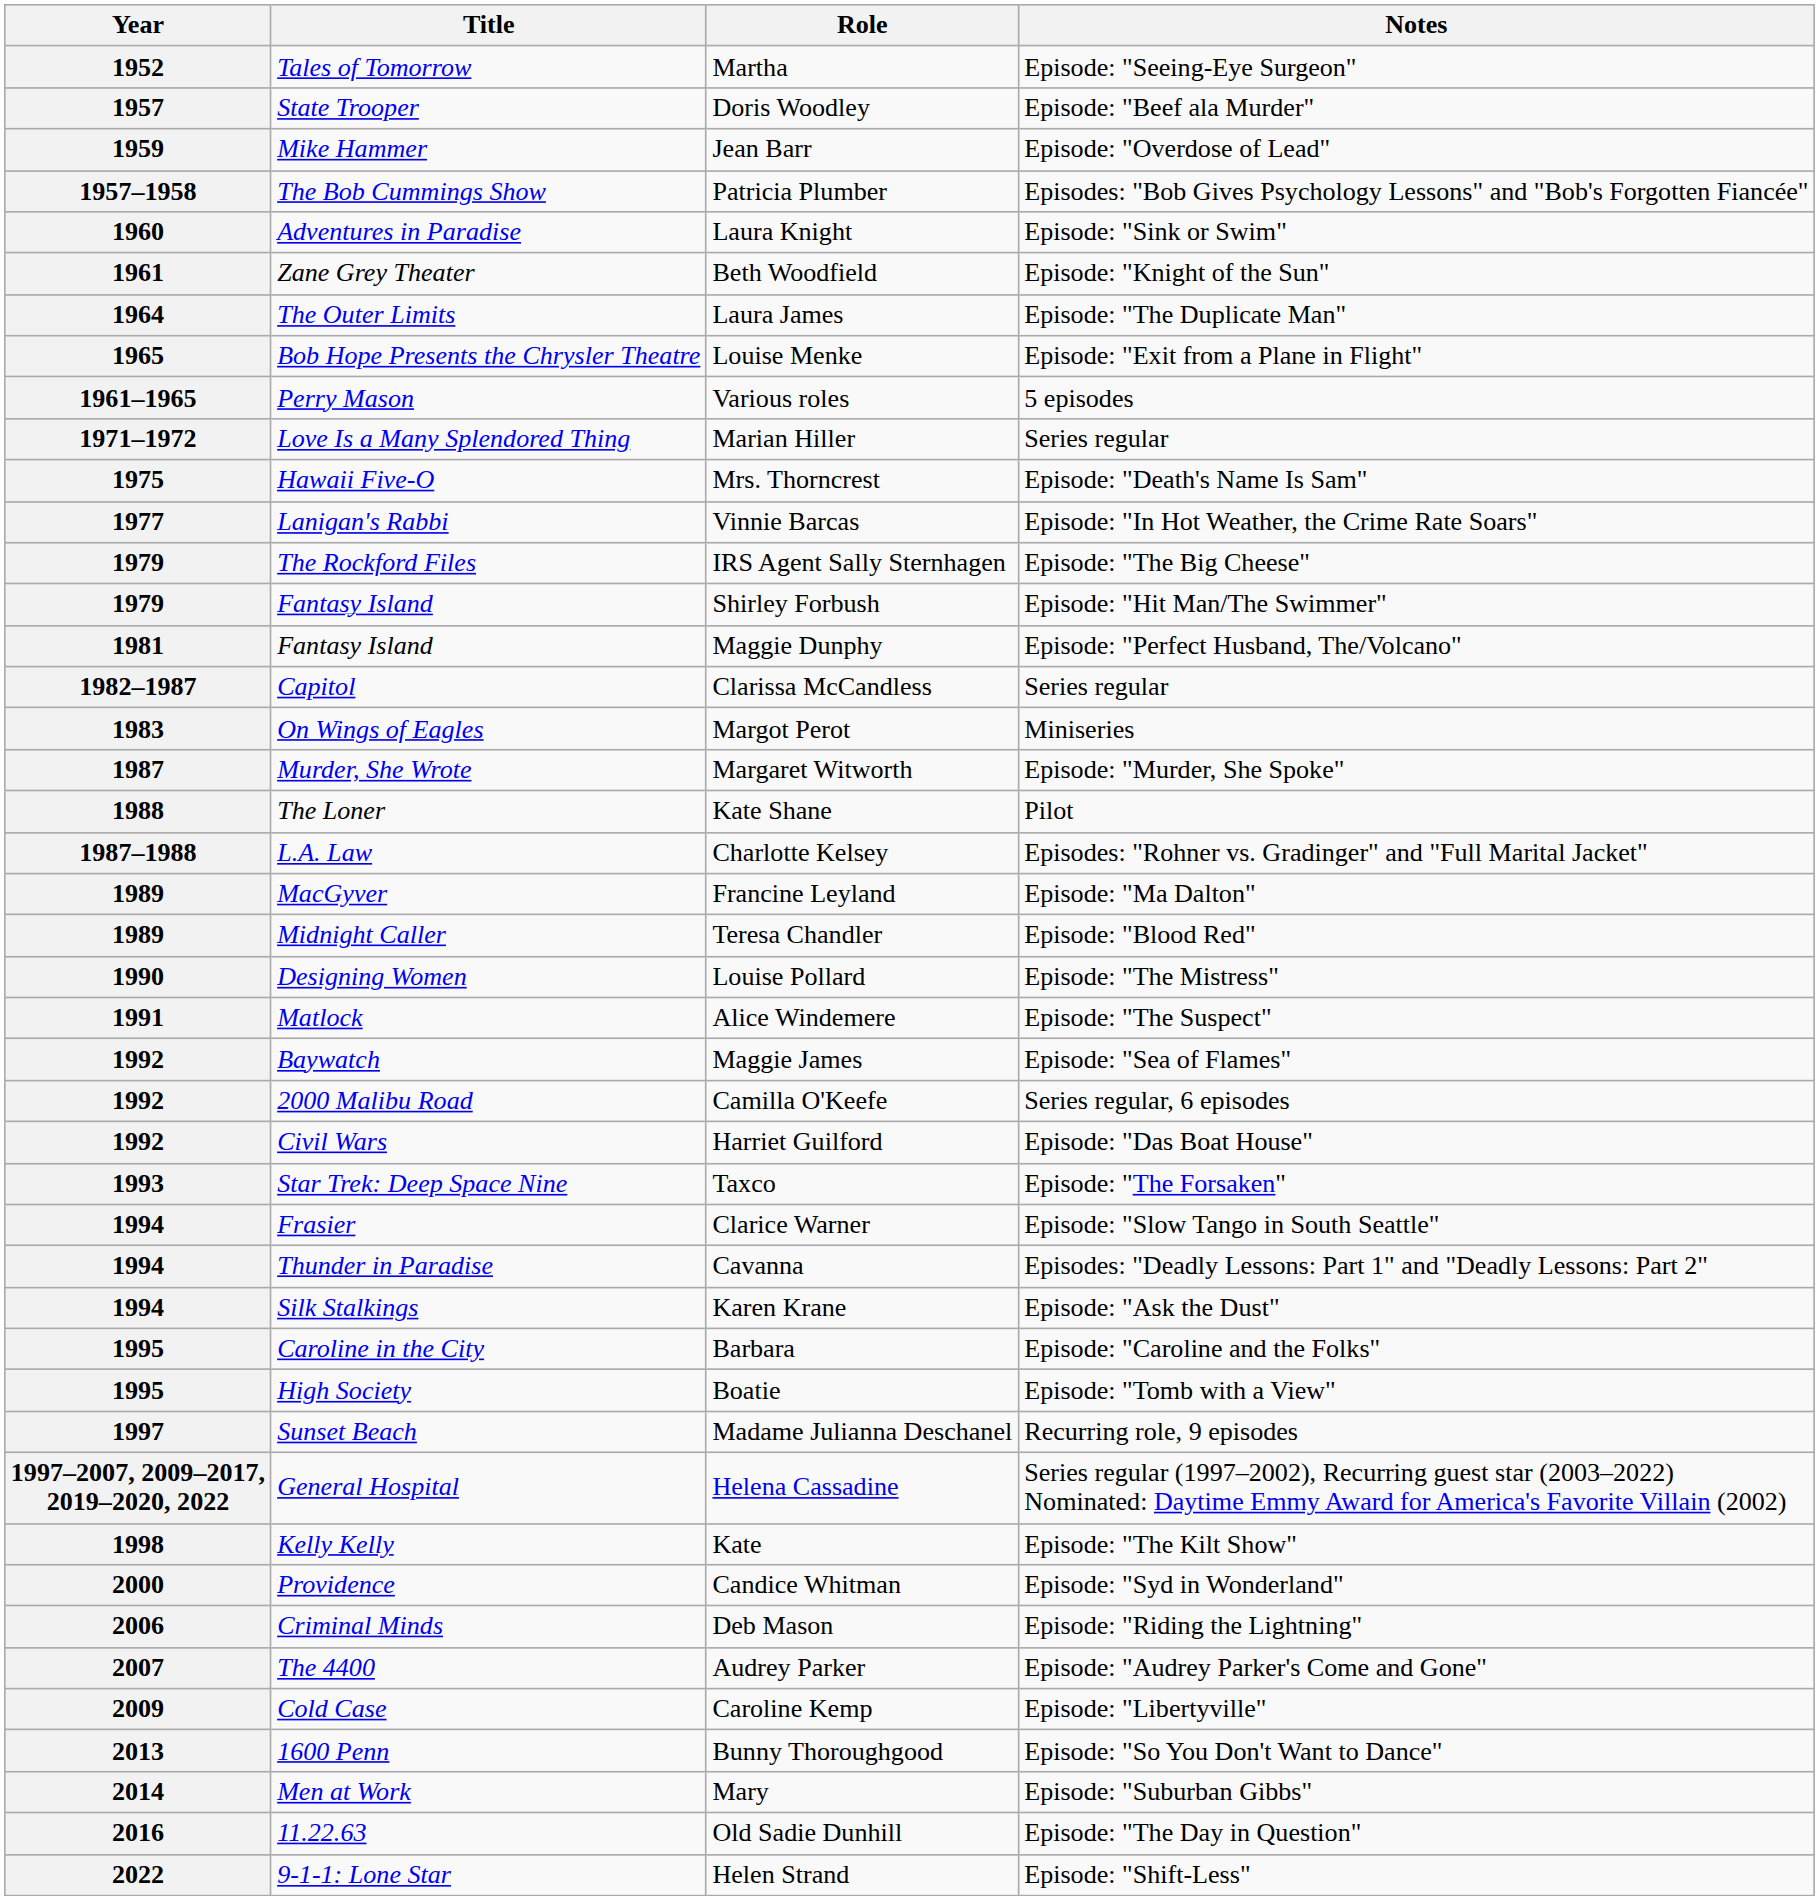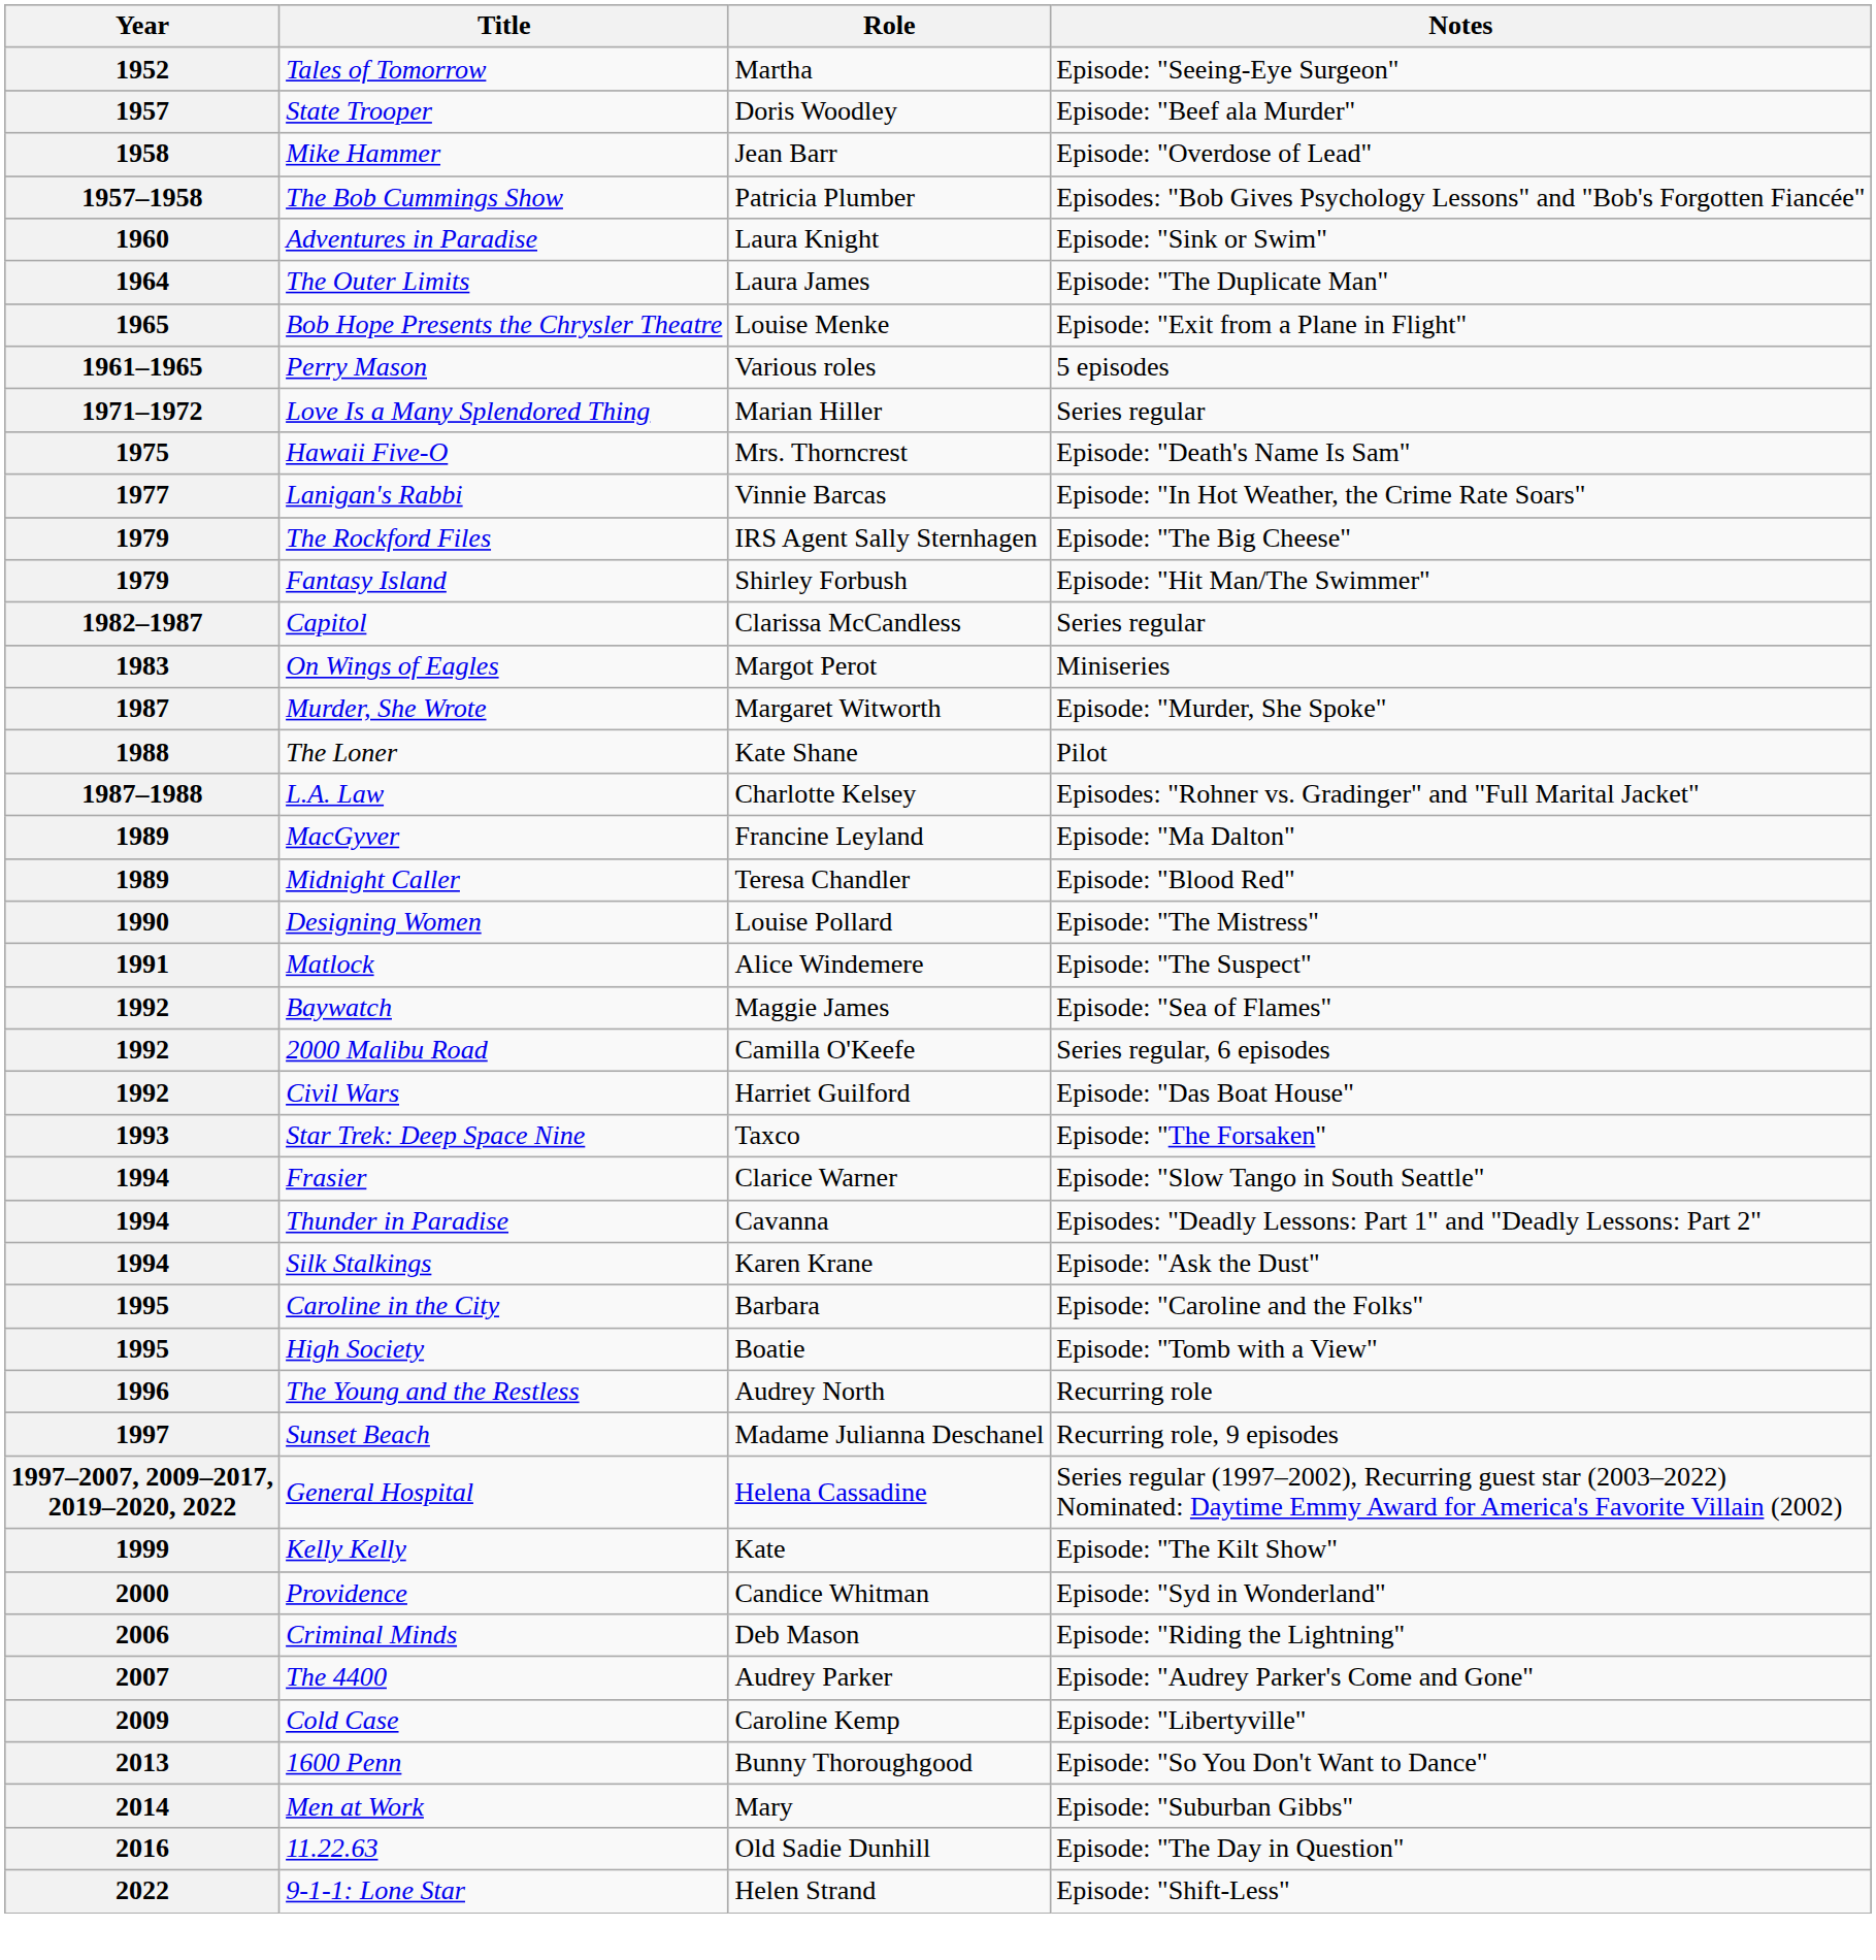 <table class="wikitable sortable plainrowheaders">
 <tr>
 <th>Year</th>
 <th>Title</th>
 <th>Role</th>
 <th>Notes</th>
 </tr>
 <tr>
 <th scope="row">1952</th>
 <td><em><a href='#'>Tales of Tomorrow</a></em></td>
 <td>Martha</td>
 <td>Episode: "Seeing-Eye Surgeon"</td>
 </tr>
 <tr>
 <th scope="row">1957</th>
 <td><em><a href='#'>State Trooper</a></em></td>
 <td>Doris Woodley</td>
 <td>Episode: "Beef ala Murder"</td>
 </tr>
 <tr>
-<th scope="row">1959</th>
+<th scope="row">1958</th>
 <td><em><a href='#'>Mike Hammer</a></em></td>
 <td>Jean Barr</td>
 <td>Episode: "Overdose of Lead"</td>
 </tr>
 <tr>
 <th scope="row">1957–1958</th>
 <td><em><a href='#'>The Bob Cummings Show</a></em></td>
 <td>Patricia Plumber</td>
 <td>Episodes: "Bob Gives Psychology Lessons" and "Bob's Forgotten Fiancée"</td>
 </tr>
 <tr>
 <th scope="row">1960</th>
 <td><em><a href='#'>Adventures in Paradise</a></em></td>
 <td>Laura Knight</td>
 <td>Episode: "Sink or Swim"</td>
-</tr>
-<tr>
-<th scope="row">1961</th>
-<td><em>Zane Grey Theater</em></td>
-<td>Beth Woodfield</td>
-<td>Episode: "Knight of the Sun"</td>
 </tr>
 <tr>
 <th scope="row">1964</th>
 <td><em><a href='#'>The Outer Limits</a> </em></td>
 <td>Laura James</td>
 <td>Episode: "The Duplicate Man"</td>
 </tr>
 <tr>
 <th scope="row">1965</th>
 <td><em><a href='#'>Bob Hope Presents the Chrysler Theatre</a></em></td>
 <td>Louise Menke</td>
 <td>Episode: "Exit from a Plane in Flight"</td>
 </tr>
 <tr>
 <th scope="row">1961–1965</th>
 <td><em><a href='#'>Perry Mason</a></em></td>
 <td>Various roles</td>
 <td>5 episodes</td>
 </tr>
 <tr>
 <th scope="row">1971–1972</th>
 <td><em><a href='#'>Love Is a Many Splendored Thing</a></em></td>
 <td>Marian Hiller</td>
 <td>Series regular</td>
 </tr>
 <tr>
 <th scope="row">1975</th>
 <td><em><a href='#'>Hawaii Five-O</a></em></td>
 <td>Mrs. Thorncrest</td>
 <td>Episode: "Death's Name Is Sam"</td>
 </tr>
 <tr>
 <th scope="row">1977</th>
 <td><em><a href='#'>Lanigan's Rabbi</a></em></td>
 <td>Vinnie Barcas</td>
 <td>Episode: "In Hot Weather, the Crime Rate Soars"</td>
 </tr>
 <tr>
 <th scope="row">1979</th>
 <td><em><a href='#'>The Rockford Files</a></em></td>
 <td>IRS Agent Sally Sternhagen</td>
 <td>Episode: "The Big Cheese"</td>
 </tr>
 <tr>
 <th scope="row">1979</th>
 <td><em><a href='#'>Fantasy Island</a></em></td>
 <td>Shirley Forbush</td>
 <td>Episode: "Hit Man/The Swimmer"</td>
-</tr>
-<tr>
-<th scope="row">1981</th>
-<td><em>Fantasy Island</em></td>
-<td>Maggie Dunphy</td>
-<td>Episode: "Perfect Husband, The/Volcano"</td>
 </tr>
 <tr>
 <th scope="row">1982–1987</th>
 <td><em><a href='#'>Capitol</a></em></td>
 <td>Clarissa McCandless</td>
 <td>Series regular</td>
 </tr>
 <tr>
 <th scope="row">1983</th>
 <td><em><a href='#'>On Wings of Eagles</a></em></td>
 <td>Margot Perot</td>
 <td>Miniseries</td>
 </tr>
 <tr>
 <th scope="row">1987</th>
 <td><em><a href='#'>Murder, She Wrote</a></em></td>
 <td>Margaret Witworth</td>
 <td>Episode: "Murder, She Spoke"</td>
 </tr>
 <tr>
 <th scope="row">1988</th>
 <td><em>The Loner </em></td>
 <td>Kate Shane</td>
 <td>Pilot</td>
 </tr>
 <tr>
 <th scope="row">1987–1988</th>
 <td><em><a href='#'>L.A. Law</a></em></td>
 <td>Charlotte Kelsey</td>
 <td>Episodes: "Rohner vs. Gradinger" and "Full Marital Jacket"</td>
 </tr>
 <tr>
 <th scope="row">1989</th>
 <td><em><a href='#'>MacGyver</a></em></td>
 <td>Francine Leyland</td>
 <td>Episode: "Ma Dalton"</td>
 </tr>
 <tr>
 <th scope="row">1989</th>
 <td><em><a href='#'>Midnight Caller</a></em></td>
 <td>Teresa Chandler</td>
 <td>Episode: "Blood Red"</td>
 </tr>
 <tr>
 <th scope="row">1990</th>
 <td><em><a href='#'>Designing Women</a></em></td>
 <td>Louise Pollard</td>
 <td>Episode: "The Mistress"</td>
 </tr>
 <tr>
 <th scope="row">1991</th>
 <td><em><a href='#'>Matlock</a></em></td>
 <td>Alice Windemere</td>
 <td>Episode: "The Suspect"</td>
 </tr>
 <tr>
 <th scope="row">1992</th>
 <td><em><a href='#'>Baywatch</a></em></td>
 <td>Maggie James</td>
 <td>Episode: "Sea of Flames"</td>
 </tr>
 <tr>
 <th scope="row">1992</th>
 <td><em><a href='#'>2000 Malibu Road</a></em></td>
 <td>Camilla O'Keefe</td>
 <td>Series regular, 6 episodes</td>
 </tr>
 <tr>
 <th scope="row">1992</th>
 <td><em><a href='#'>Civil Wars</a></em></td>
 <td>Harriet Guilford</td>
 <td>Episode: "Das Boat House"</td>
 </tr>
 <tr>
 <th scope="row">1993</th>
 <td><em><a href='#'>Star Trek: Deep Space Nine</a></em></td>
 <td>Taxco</td>
 <td>Episode: "<a href='#'>The Forsaken</a>"</td>
 </tr>
 <tr>
 <th scope="row">1994</th>
 <td><em><a href='#'>Frasier</a></em></td>
 <td>Clarice Warner</td>
 <td>Episode: "Slow Tango in South Seattle"</td>
 </tr>
 <tr>
 <th scope="row">1994</th>
 <td><em><a href='#'>Thunder in Paradise</a></em></td>
 <td>Cavanna</td>
 <td>Episodes: "Deadly Lessons: Part 1" and "Deadly Lessons: Part 2"</td>
 </tr>
 <tr>
 <th scope="row">1994</th>
 <td><em><a href='#'>Silk Stalkings</a></em></td>
 <td>Karen Krane</td>
 <td>Episode: "Ask the Dust"</td>
 </tr>
 <tr>
 <th scope="row">1995</th>
 <td><em><a href='#'>Caroline in the City</a></em></td>
 <td>Barbara</td>
 <td>Episode: "Caroline and the Folks"</td>
 </tr>
 <tr>
 <th scope="row">1995</th>
 <td><em><a href='#'>High Society</a></em></td>
 <td>Boatie</td>
 <td>Episode: "Tomb with a View"</td>
 </tr>
 <tr>
+<th scope="row">1996</th>
+<td><em><a href='#'>The Young and the Restless</a></em></td>
+<td>Audrey North</td>
+<td>Recurring role</td>
+</tr>
+<tr>
 <th scope="row">1997</th>
 <td><em><a href='#'>Sunset Beach</a> </em></td>
 <td>Madame Julianna Deschanel</td>
 <td>Recurring role, 9 episodes</td>
 </tr>
 <tr>
 <th scope="row">1997–2007, 2009–2017, <br>2019–2020, 2022</th>
 <td><em><a href='#'>General Hospital</a></em></td>
 <td><a href='#'>Helena Cassadine</a></td>
 <td>Series regular (1997–2002), Recurring guest star (2003–2022)<br>Nominated: <a href='#'>Daytime Emmy Award for America's Favorite Villain</a> (2002)</td>
 </tr>
 <tr>
-<th scope="row">1998</th>
+<th scope="row">1999</th>
 <td><em><a href='#'>Kelly Kelly</a></em></td>
 <td>Kate</td>
 <td>Episode: "The Kilt Show"</td>
 </tr>
 <tr>
 <th scope="row">2000</th>
 <td><em><a href='#'>Providence</a></em></td>
 <td>Candice Whitman</td>
 <td>Episode: "Syd in Wonderland"</td>
 </tr>
 <tr>
 <th scope="row">2006</th>
 <td><em><a href='#'>Criminal Minds</a></em></td>
 <td>Deb Mason</td>
 <td>Episode: "Riding the Lightning"</td>
 </tr>
 <tr>
 <th scope="row">2007</th>
 <td><em><a href='#'>The 4400</a></em></td>
 <td>Audrey Parker</td>
 <td>Episode: "Audrey Parker's Come and Gone"</td>
 </tr>
 <tr>
 <th scope="row">2009</th>
 <td><em><a href='#'>Cold Case</a></em></td>
 <td>Caroline Kemp</td>
 <td>Episode: "Libertyville"</td>
 </tr>
 <tr>
 <th scope="row">2013</th>
 <td><em><a href='#'>1600 Penn</a></em></td>
 <td>Bunny Thoroughgood</td>
 <td>Episode: "So You Don't Want to Dance"</td>
 </tr>
 <tr>
 <th scope="row">2014</th>
 <td><em><a href='#'>Men at Work</a></em></td>
 <td>Mary</td>
 <td>Episode: "Suburban Gibbs"</td>
 </tr>
 <tr>
 <th scope="row">2016</th>
 <td><em><a href='#'>11.22.63</a></em></td>
 <td>Old Sadie Dunhill</td>
 <td>Episode: "The Day in Question"</td>
 </tr>
 <tr>
 <th Scope="row">2022</th>
 <td><em><a href='#'>9-1-1: Lone Star</a></em></td>
 <td>Helen Strand</td>
 <td>Episode: "Shift-Less"</td>
 </tr>
 </table>
